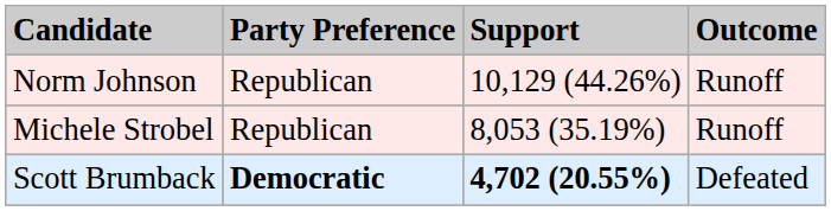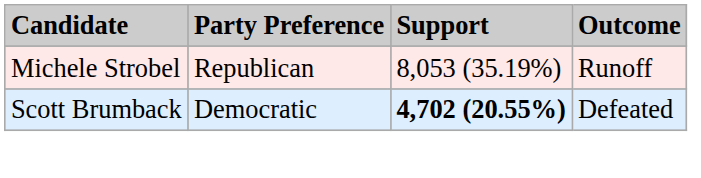 <table class="wikitable">
 <tr>
 <td bgcolor="#cccccc"><strong>Candidate</strong></td>
 <td bgcolor="#cccccc"><strong>Party Preference</strong></td>
 <td bgcolor="#cccccc"><strong>Support</strong></td>
 <td bgcolor="#cccccc"><strong>Outcome</strong></td>
-</tr>
-<tr>
-<td bgcolor="#FFE8E8">Norm Johnson</td>
-<td bgcolor="#FFE8E8">Republican</td>
-<td bgcolor="#FFE8E8">10,129 (44.26%)</td>
-<td bgcolor="#FFE8E8">Runoff</td>
 </tr>
 <tr>
 <td bgcolor="#FFE8E8">Michele Strobel</td>
 <td bgcolor="#FFE8E8">Republican</td>
 <td bgcolor="#FFE8E8">8,053 (35.19%)</td>
 <td bgcolor="#FFE8E8">Runoff</td>
 </tr>
 <tr>
 <td bgcolor="#DDEEFF">Scott Brumback</td>
-<td bgcolor="#DDEEFF"><strong>Democratic</strong></td>
+<td bgcolor="#DDEEFF">Democratic</td>
 <td bgcolor="#DDEEFF"><strong>4,702 (20.55%)</strong></td>
 <td bgcolor="#DDEEFF">Defeated</td>
 </tr>
 </table>
